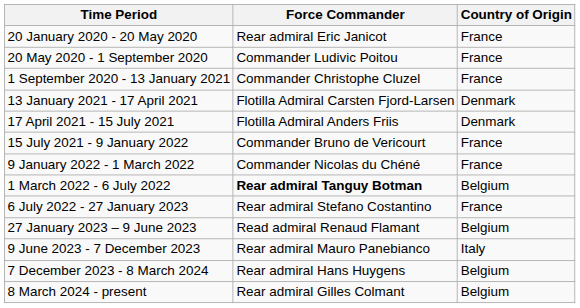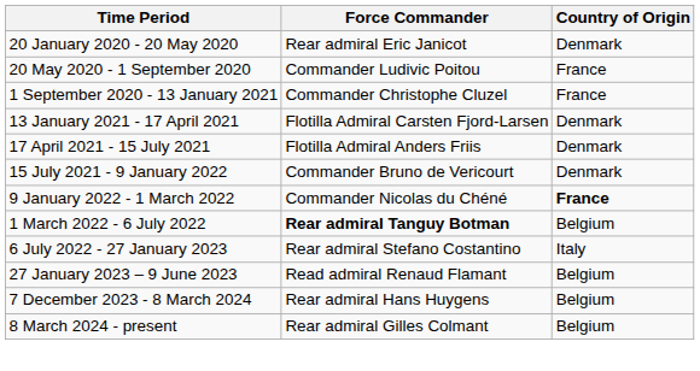 <table class="wikitable">
 <tr>
 <th>Time Period</th>
 <th>Force Commander</th>
 <th>Country of Origin</th>
 </tr>
 <tr>
 <td>20 January 2020 - 20 May 2020</td>
 <td>Rear admiral Eric Janicot</td>
-<td>France</td>
+<td>Denmark</td>
 </tr>
 <tr>
 <td>20 May 2020 - 1 September 2020</td>
 <td>Commander Ludivic Poitou</td>
 <td>France</td>
 </tr>
 <tr>
 <td>1 September 2020 - 13 January 2021</td>
 <td>Commander Christophe Cluzel</td>
 <td>France</td>
 </tr>
 <tr>
 <td>13 January 2021 - 17 April 2021</td>
 <td>Flotilla Admiral Carsten Fjord-Larsen</td>
 <td>Denmark</td>
 </tr>
 <tr>
 <td>17 April 2021 - 15 July 2021</td>
 <td>Flotilla Admiral Anders Friis</td>
 <td>Denmark</td>
 </tr>
 <tr>
 <td>15 July 2021 - 9 January 2022</td>
 <td>Commander Bruno de Vericourt</td>
-<td>France</td>
+<td>Denmark</td>
 </tr>
 <tr>
 <td>9 January 2022 - 1 March 2022</td>
 <td>Commander Nicolas du Chéné</td>
-<td>France</td>
+<td><strong>France</strong></td>
 </tr>
 <tr>
 <td>1 March 2022 - 6 July 2022</td>
 <td><strong>Rear admiral Tanguy Botman</strong></td>
 <td>Belgium</td>
 </tr>
 <tr>
 <td>6 July 2022 - 27 January 2023</td>
 <td>Rear admiral Stefano Costantino</td>
-<td>France</td>
+<td>Italy</td>
 </tr>
 <tr>
 <td>27 January 2023 – 9 June 2023</td>
 <td>Read admiral Renaud Flamant</td>
 <td>Belgium</td>
-</tr>
-<tr>
-<td>9 June 2023 - 7 December 2023</td>
-<td>Rear admiral Mauro Panebianco</td>
-<td>Italy</td>
 </tr>
 <tr>
 <td>7 December 2023 - 8 March 2024</td>
 <td>Rear admiral Hans Huygens</td>
 <td>Belgium</td>
 </tr>
 <tr>
 <td>8 March 2024 - present</td>
 <td>Rear admiral Gilles Colmant</td>
 <td>Belgium</td>
 </tr>
 </table>
